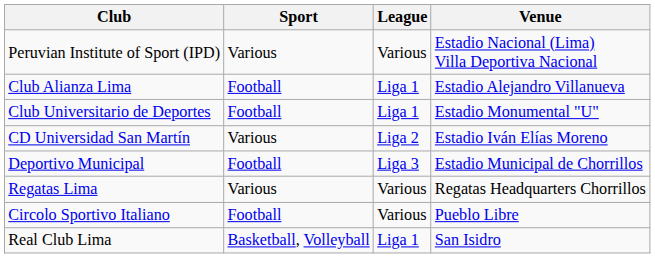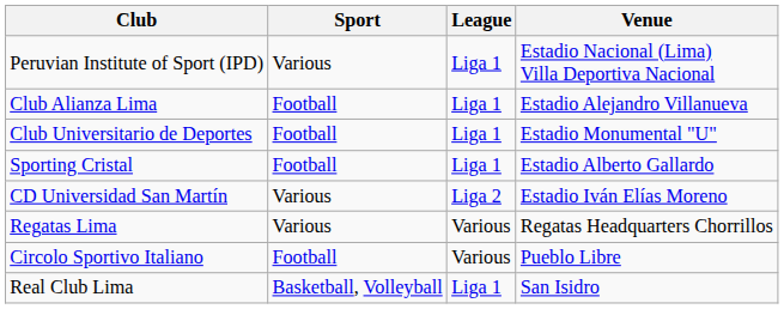 <table class="wikitable">
 <tr>
 <th>Club</th>
 <th>Sport</th>
 <th>League</th>
 <th>Venue</th>
 </tr>
 <tr>
 <td>Peruvian Institute of Sport (IPD)</td>
 <td>Various</td>
-<td>Various</td>
+<td><a href='#'>Liga 1</a></td>
 <td><a href='#'>Estadio Nacional (Lima)</a><br><a href='#'>Villa Deportiva Nacional</a></td>
 </tr>
 <tr>
 <td><a href='#'>Club Alianza Lima</a></td>
 <td><a href='#'>Football</a></td>
 <td><a href='#'>Liga 1</a></td>
 <td><a href='#'>Estadio Alejandro Villanueva</a></td>
 </tr>
 <tr>
 <td><a href='#'>Club Universitario de Deportes</a></td>
 <td><a href='#'>Football</a></td>
 <td><a href='#'>Liga 1</a></td>
 <td><a href='#'>Estadio Monumental "U"</a></td>
 </tr>
 <tr>
+<td><a href='#'>Sporting Cristal</a></td>
+<td><a href='#'>Football</a></td>
+<td><a href='#'>Liga 1</a></td>
+<td><a href='#'>Estadio Alberto Gallardo</a></td>
+</tr>
+<tr>
 <td><a href='#'>CD Universidad San Martín</a></td>
 <td>Various</td>
 <td><a href='#'>Liga 2</a></td>
 <td><a href='#'>Estadio Iván Elías Moreno</a></td>
-</tr>
-<tr>
-<td><a href='#'>Deportivo Municipal</a></td>
-<td><a href='#'>Football</a></td>
-<td><a href='#'>Liga 3</a></td>
-<td><a href='#'>Estadio Municipal de Chorrillos</a></td>
 </tr>
 <tr>
 <td><a href='#'>Regatas Lima</a></td>
 <td>Various</td>
 <td>Various</td>
 <td>Regatas Headquarters Chorrillos</td>
 </tr>
 <tr>
 <td><a href='#'>Circolo Sportivo Italiano</a></td>
 <td><a href='#'>Football</a></td>
 <td>Various</td>
 <td><a href='#'>Pueblo Libre</a></td>
 </tr>
 <tr>
 <td>Real Club Lima</td>
 <td><a href='#'>Basketball</a>, <a href='#'>Volleyball</a></td>
 <td><a href='#'>Liga 1</a></td>
 <td><a href='#'>San Isidro</a></td>
 </tr>
 </table>
